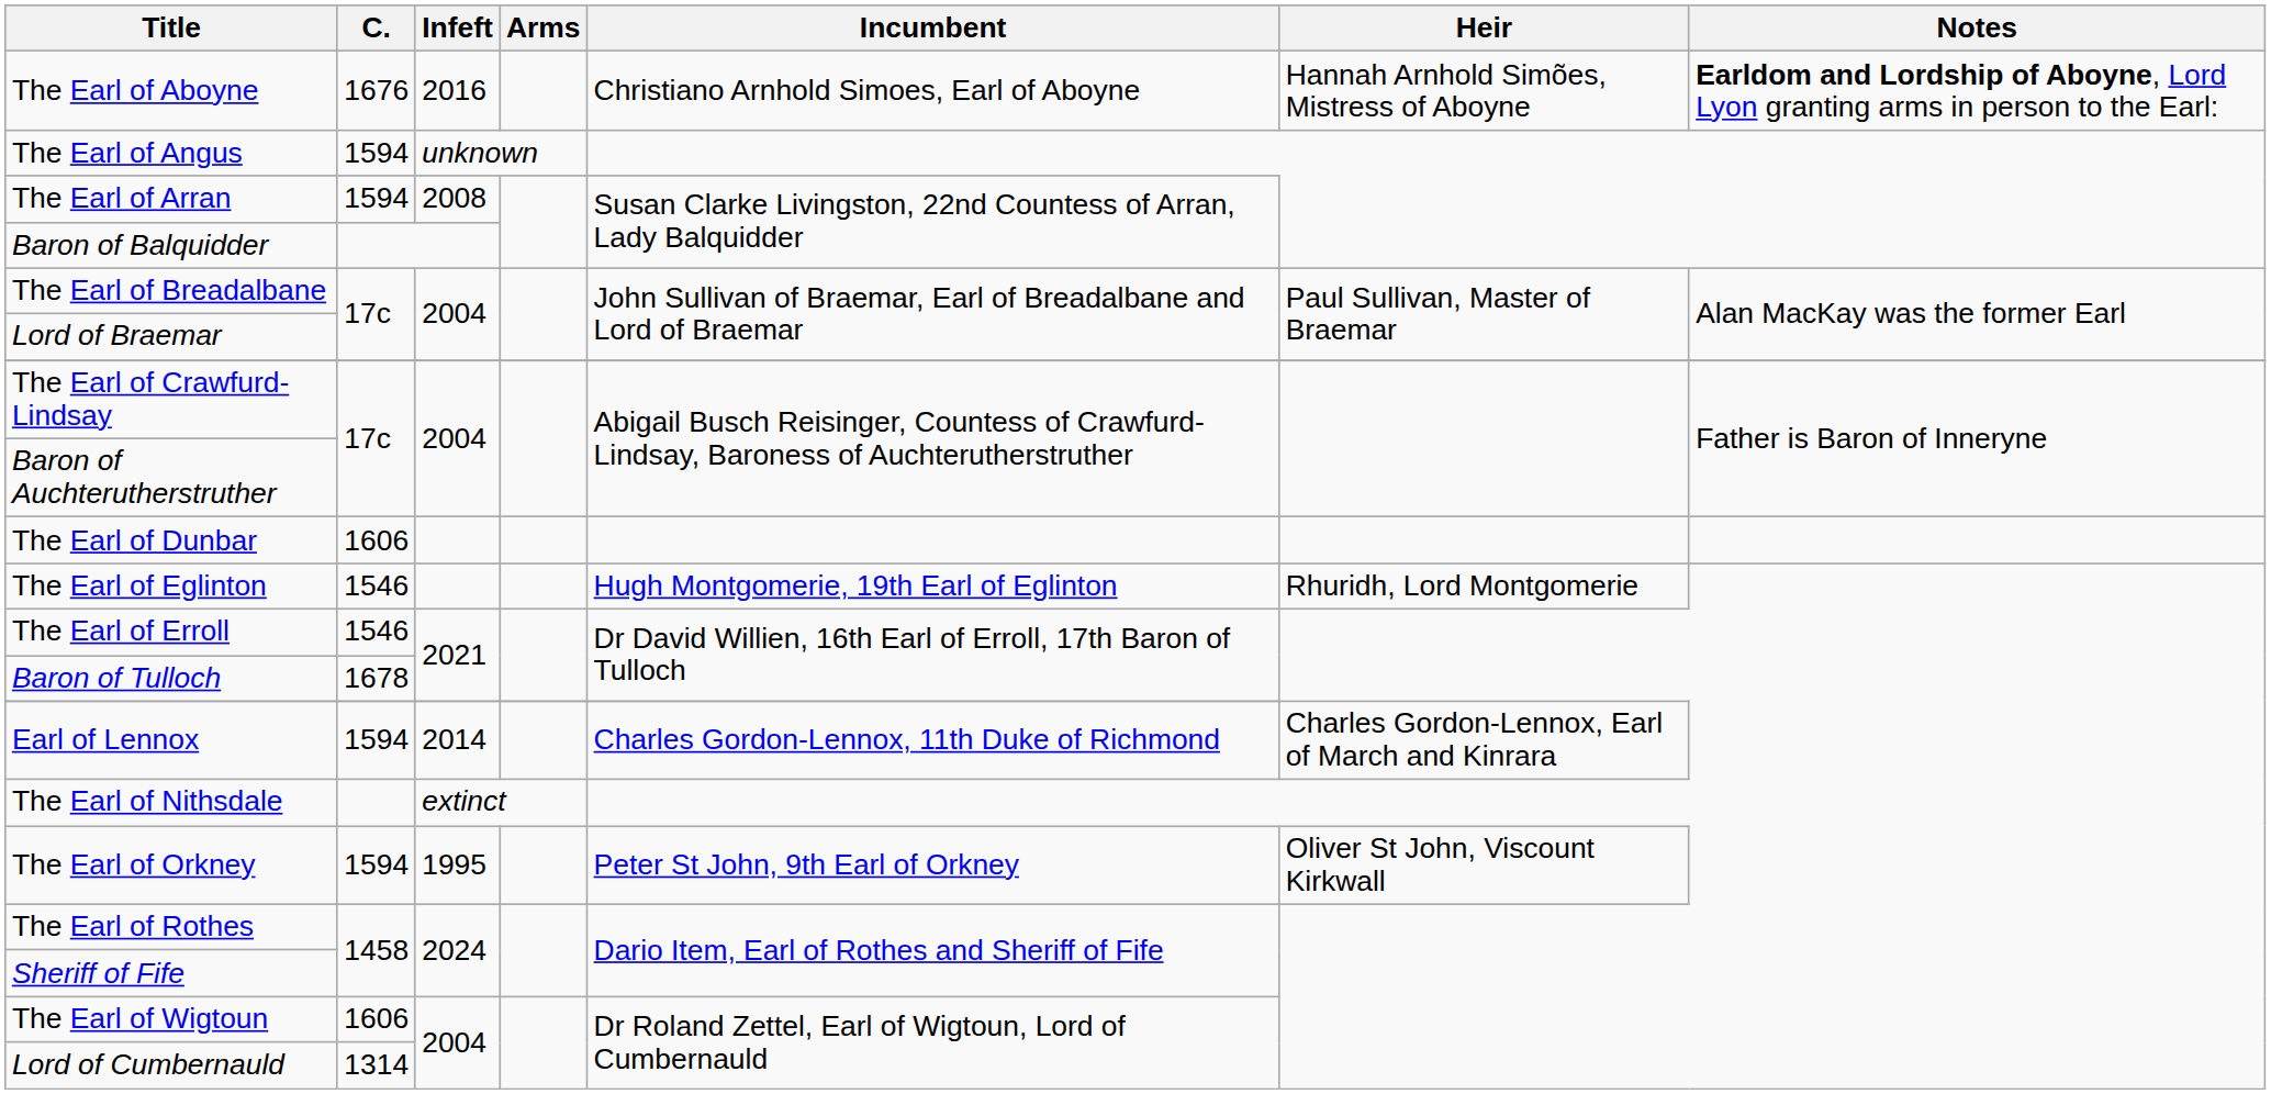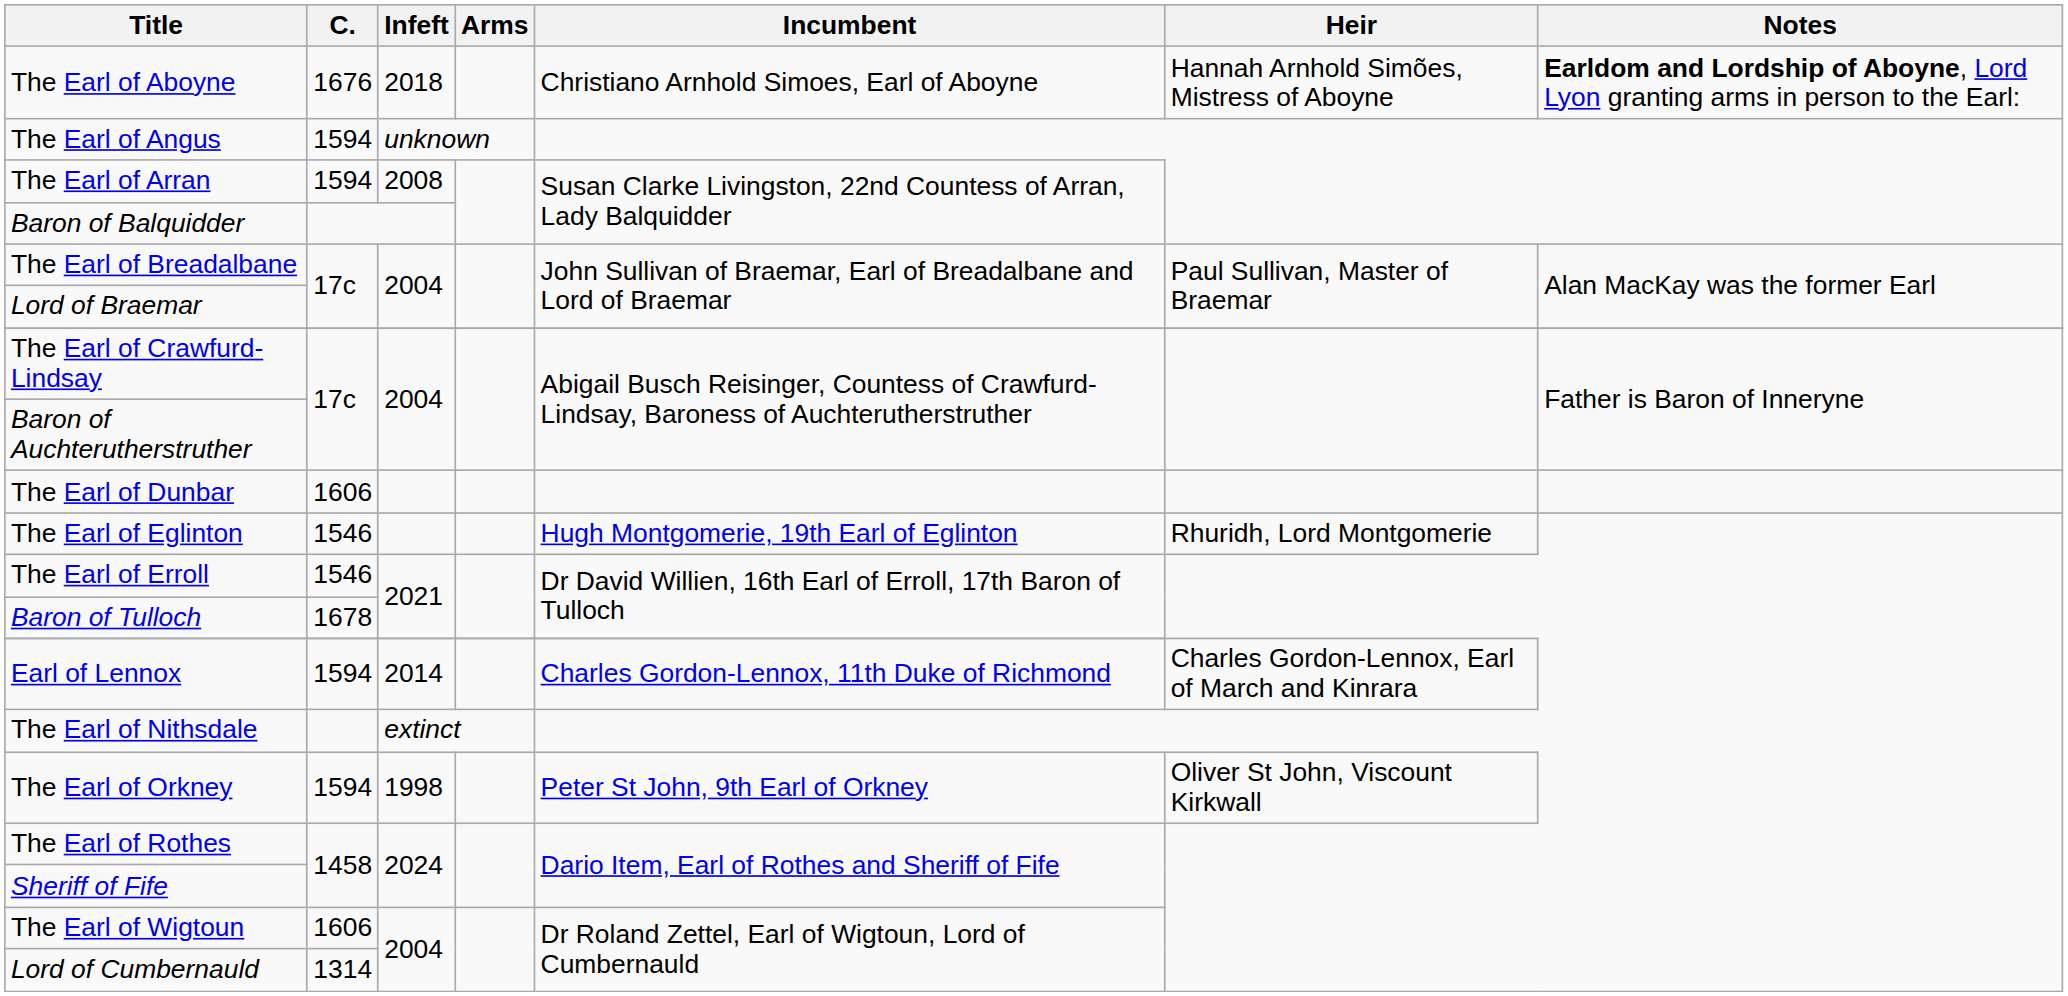 <table class="wikitable">
 <tr>
 <th>Title</th>
 <th>C.</th>
 <th>Infeft</th>
 <th>Arms</th>
 <th>Incumbent</th>
 <th>Heir</th>
 <th>Notes</th>
 </tr>
 <tr>
 <td>The <a href='#'>Earl of Aboyne</a></td>
 <td>1676</td>
-<td>2016</td>
+<td>2018</td>
 <td> </td>
 <td>Christiano Arnhold Simoes, Earl of Aboyne </td>
 <td>Hannah Arnhold Simões, Mistress of Aboyne</td>
 <td><strong>Earldom and Lordship of Aboyne</strong>, <a href='#'>Lord Lyon</a> granting arms in person to the Earl: </td>
 </tr>
 <tr>
 <td>The <a href='#'>Earl of Angus</a></td>
 <td>1594</td>
 <td colspan="2"><em>unknown</em></td>
 </tr>
 <tr>
 <td>The <a href='#'>Earl of Arran</a></td>
 <td>1594</td>
 <td>2008</td>
 <td rowspan=2> </td>
 <td rowspan=2>Susan Clarke Livingston, 22nd Countess of Arran, Lady Balquidder </td>
 </tr>
 <tr>
 <td><em>Baron of Balquidder</em></td>
 </tr>
 <tr>
 <td>The <a href='#'>Earl of Breadalbane</a></td>
 <td rowspan=2>17c</td>
 <td rowspan=2>2004</td>
 <td rowspan=2> </td>
 <td rowspan=2>John Sullivan of Braemar, Earl of Breadalbane and Lord of Braemar </td>
 <td rowspan=2>Paul Sullivan, Master of Braemar</td>
 <td rowspan=2>Alan MacKay was the former Earl</td>
 </tr>
 <tr>
 <td><em>Lord of Braemar</em></td>
 </tr>
 <tr>
 </tr>
 <tr>
 <td>The <a href='#'>Earl of Crawfurd-Lindsay</a></td>
 <td rowspan=2>17c</td>
 <td rowspan=2>2004</td>
 <td rowspan=2> </td>
 <td rowspan=2>Abigail Busch Reisinger, Countess of Crawfurd-Lindsay, Baroness of Auchterutherstruther </td>
 <td rowspan=2></td>
 <td rowspan=2>Father is Baron of Inneryne</td>
 </tr>
 <tr>
 <td><em>Baron of Auchterutherstruther</em></td>
 </tr>
 <tr>
 <td>The <a href='#'>Earl of Dunbar</a></td>
 <td>1606</td>
 <td></td>
 <td [></td>
 <td></td>
 <td></td>
 <td></td>
 </tr>
 <tr>
 <td>The <a href='#'>Earl of Eglinton</a></td>
 <td>1546</td>
 <td></td>
 <td> </td>
 <td><a href='#'>Hugh Montgomerie, 19th Earl of Eglinton</a></td>
 <td>Rhuridh, Lord Montgomerie</td>
 </tr>
 <tr>
 <td>The <a href='#'>Earl of Erroll</a></td>
 <td>1546</td>
 <td rowspan="2">2021</td>
 <td rowspan=2> </td>
 <td rowspan=2>Dr David Willien, 16th Earl of Erroll, 17th Baron of Tulloch</td>
 </tr>
 <tr>
 <td><em><a href='#'>Baron of Tulloch</a></em></td>
 <td>1678</td>
 </tr>
 <tr>
 </tr>
 <tr>
 <td><a href='#'>Earl of Lennox</a></td>
 <td>1594</td>
 <td>2014</td>
 <td> </td>
 <td><a href='#'>Charles Gordon-Lennox, 11th Duke of Richmond</a></td>
 <td>Charles Gordon-Lennox, Earl of March and Kinrara</td>
 </tr>
 <tr>
 <td>The <a href='#'>Earl of Nithsdale</a></td>
 <td></td>
 <td colspan=2><em>extinct</em></td>
 </tr>
 <tr>
 <td>The <a href='#'>Earl of Orkney</a></td>
 <td>1594</td>
-<td>1995</td>
+<td>1998</td>
 <td> </td>
 <td><a href='#'>Peter St John, 9th Earl of Orkney</a></td>
 <td>Oliver St John, Viscount Kirkwall</td>
 </tr>
 <tr>
 <td>The <a href='#'>Earl of Rothes</a></td>
 <td rowspan="2">1458</td>
 <td rowspan="2">2024</td>
 <td rowspan="2"> </td>
 <td rowspan=2><a href='#'>Dario Item, Earl of Rothes and Sheriff of Fife</a></td>
 </tr>
 <tr>
 <td><em><a href='#'>Sheriff of Fife</a></em></td>
 </tr>
 <tr>
 <td>The <a href='#'>Earl of Wigtoun</a></td>
 <td>1606</td>
 <td rowspan=2>2004</td>
 <td rowspan=2> </td>
 <td rowspan=2>Dr Roland Zettel, Earl of Wigtoun, Lord of Cumbernauld </td>
 </tr>
 <tr>
 <td><em>Lord of Cumbernauld</em></td>
 <td>1314</td>
 </tr>
 </table>
